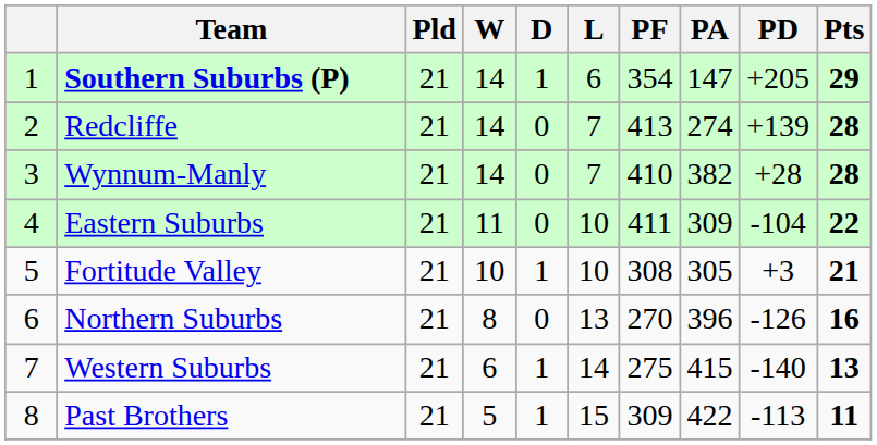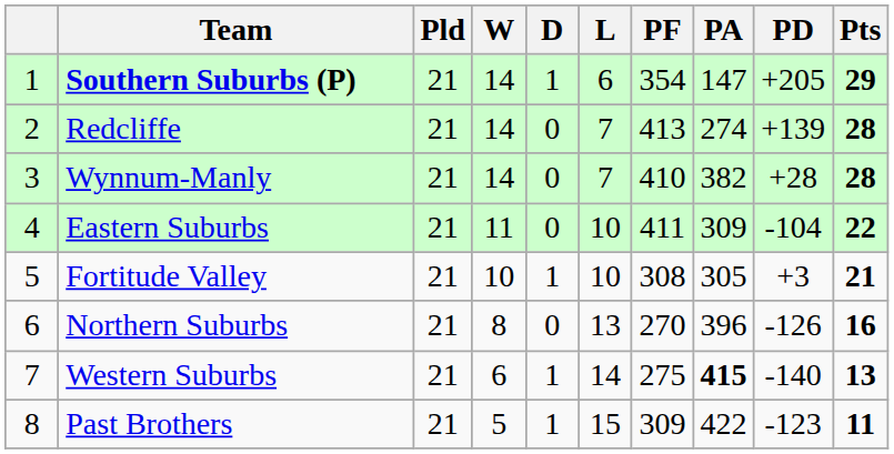 <table class="wikitable" style="text-align:center;">
 <tr>
 <th width="20"></th>
 <th width="175">Team</th>
 <th width="20">Pld</th>
 <th width="20">W</th>
 <th width="20">D</th>
 <th width="20">L</th>
 <th width="20">PF</th>
 <th width="20">PA</th>
 <th width="20">PD</th>
 <th width="20">Pts</th>
 </tr>
 <tr style="background: #ccffcc;">
 <td>1</td>
 <td style="text-align:left;"><strong> <a href='#'>Southern Suburbs</a> (P)</strong></td>
 <td>21</td>
 <td>14</td>
 <td>1</td>
 <td>6</td>
 <td>354</td>
 <td>147</td>
 <td>+205</td>
 <td><strong>29</strong></td>
 </tr>
 <tr style="background: #ccffcc;">
 <td>2</td>
 <td style="text-align:left;"> <a href='#'>Redcliffe</a></td>
 <td>21</td>
 <td>14</td>
 <td>0</td>
 <td>7</td>
 <td>413</td>
 <td>274</td>
 <td>+139</td>
 <td><strong>28</strong></td>
 </tr>
 <tr style="background: #ccffcc;">
 <td>3</td>
 <td style="text-align:left;"> <a href='#'>Wynnum-Manly</a></td>
 <td>21</td>
 <td>14</td>
 <td>0</td>
 <td>7</td>
 <td>410</td>
 <td>382</td>
 <td>+28</td>
 <td><strong>28</strong></td>
 </tr>
 <tr style="background: #ccffcc;">
 <td>4</td>
 <td style="text-align:left;"> <a href='#'>Eastern Suburbs</a></td>
 <td>21</td>
 <td>11</td>
 <td>0</td>
 <td>10</td>
 <td>411</td>
 <td>309</td>
 <td>-104</td>
 <td><strong>22</strong></td>
 </tr>
 <tr>
 <td>5</td>
 <td style="text-align:left;"> <a href='#'>Fortitude Valley</a></td>
 <td>21</td>
 <td>10</td>
 <td>1</td>
 <td>10</td>
 <td>308</td>
 <td>305</td>
 <td>+3</td>
 <td><strong>21</strong></td>
 </tr>
 <tr>
 <td>6</td>
 <td style="text-align:left;"> <a href='#'>Northern Suburbs</a></td>
 <td>21</td>
 <td>8</td>
 <td>0</td>
 <td>13</td>
 <td>270</td>
 <td>396</td>
 <td>-126</td>
 <td><strong>16</strong></td>
 </tr>
 <tr>
 <td>7</td>
 <td style="text-align:left;"> <a href='#'>Western Suburbs</a></td>
 <td>21</td>
 <td>6</td>
 <td>1</td>
 <td>14</td>
 <td>275</td>
-<td>415</td>
+<td><strong>415</strong></td>
 <td>-140</td>
 <td><strong>13</strong></td>
 </tr>
 <tr>
 <td>8</td>
 <td style="text-align:left;"> <a href='#'>Past Brothers</a></td>
 <td>21</td>
 <td>5</td>
 <td>1</td>
 <td>15</td>
 <td>309</td>
 <td>422</td>
-<td>-113</td>
+<td>-123</td>
 <td><strong>11</strong></td>
 </tr>
 </table>
